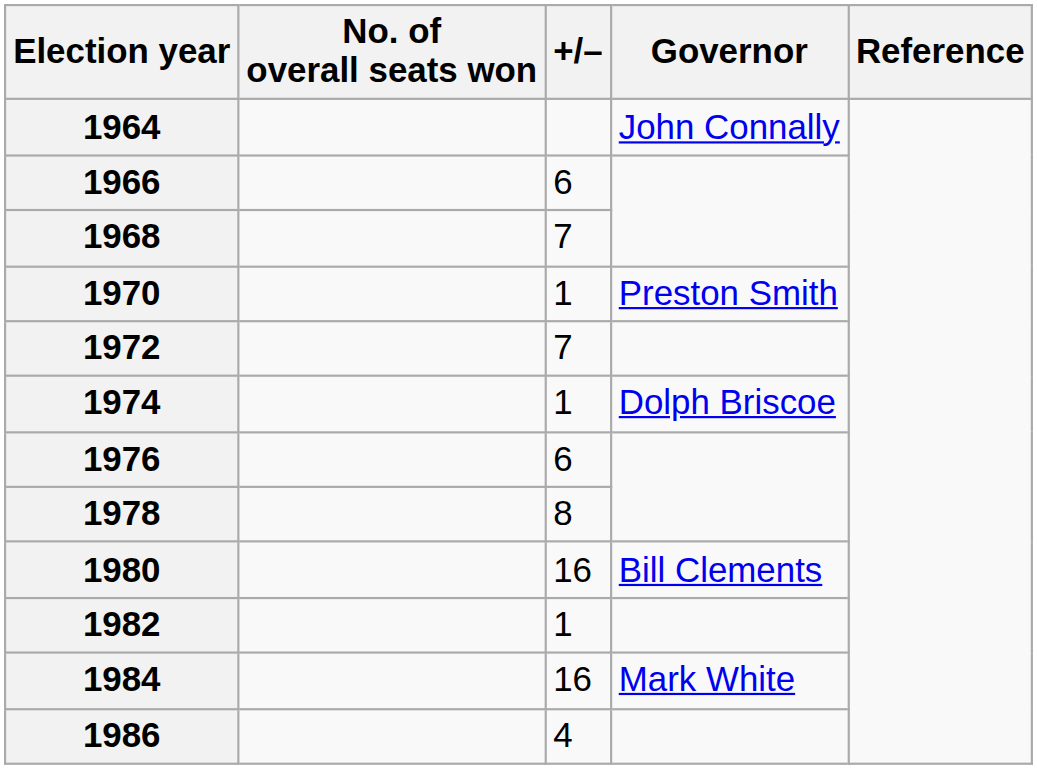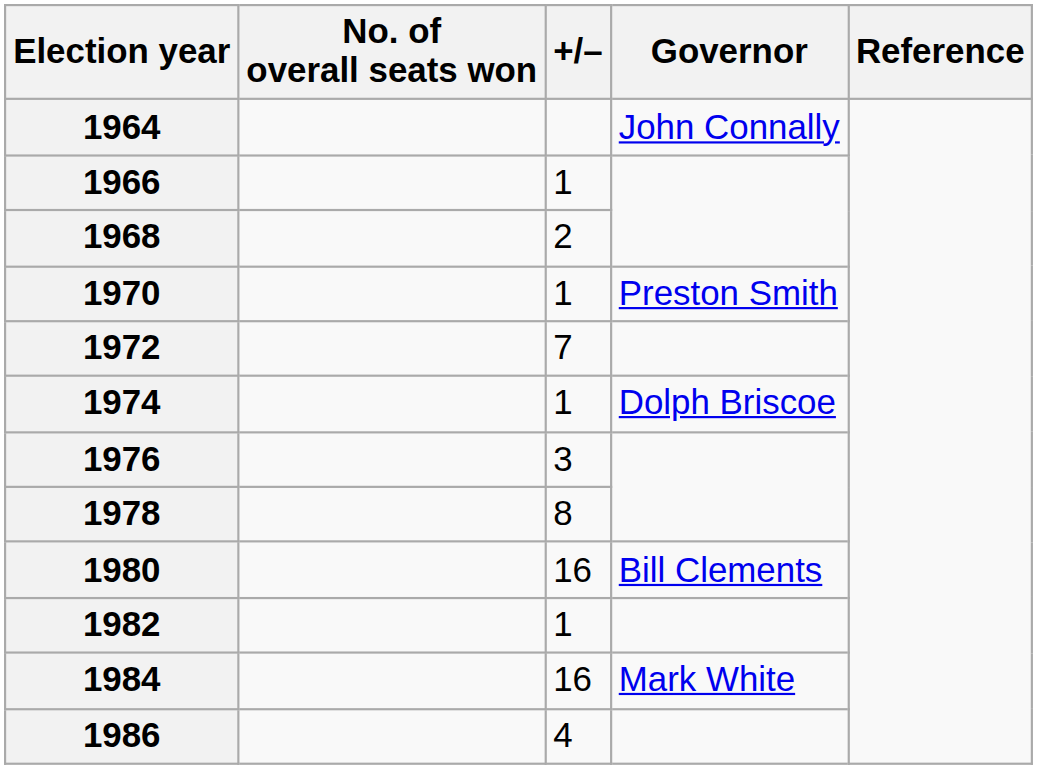 <table class="wikitable sortable mw-collapsible">
 <tr>
 <th>Election year</th>
 <th>No. of<br>overall seats won</th>
 <th>+/–</th>
 <th>Governor</th>
 <th>Reference</th>
 </tr>
 <tr>
 <th>1964</th>
 <td></td>
 <td></td>
 <td><a href='#'>John Connally</a></td>
 <td rowspan="12" style="text-align:center;"></td>
 </tr>
 <tr>
 <th>1966</th>
 <td></td>
-<td> 6</td>
+<td> 1</td>
 </tr>
 <tr>
 <th>1968</th>
 <td></td>
-<td> 7</td>
+<td> 2</td>
 </tr>
 <tr>
 <th>1970</th>
 <td></td>
 <td> 1</td>
 <td><a href='#'>Preston Smith</a></td>
 </tr>
 <tr>
 <th>1972</th>
 <td></td>
 <td> 7</td>
 </tr>
 <tr>
 <th>1974</th>
 <td></td>
 <td> 1</td>
 <td><a href='#'>Dolph Briscoe</a></td>
 </tr>
 <tr>
 <th>1976</th>
 <td></td>
-<td> 6</td>
+<td> 3</td>
 </tr>
 <tr>
 <th>1978</th>
 <td></td>
 <td> 8</td>
 </tr>
 <tr>
 <th>1980</th>
 <td></td>
 <td> 16</td>
 <td><a href='#'>Bill Clements</a></td>
 </tr>
 <tr>
 <th>1982</th>
 <td></td>
 <td> 1</td>
 </tr>
 <tr>
 <th>1984</th>
 <td></td>
 <td> 16</td>
 <td><a href='#'>Mark White</a></td>
 </tr>
 <tr>
 <th>1986</th>
 <td></td>
 <td> 4</td>
 </tr>
 </table>
